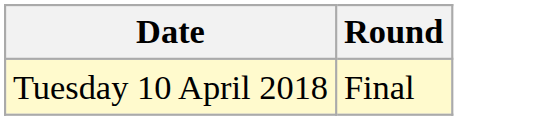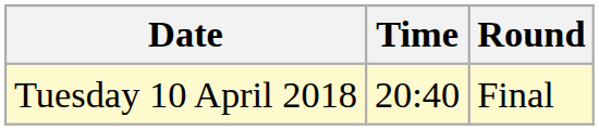 <table class="wikitable">
 <tr>
 <th>Date</th>
+<th>Time</th>
 <th>Round</th>
 </tr>
 <tr>
 <td style=background:lemonchiffon>Tuesday 10 April 2018</td>
+<td style=background:lemonchiffon>20:40</td>
 <td style=background:lemonchiffon>Final</td>
 </tr>
 </table>
